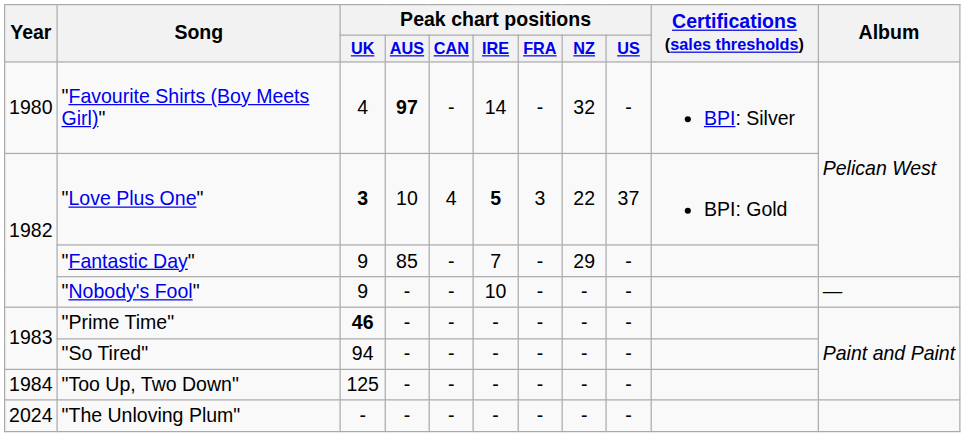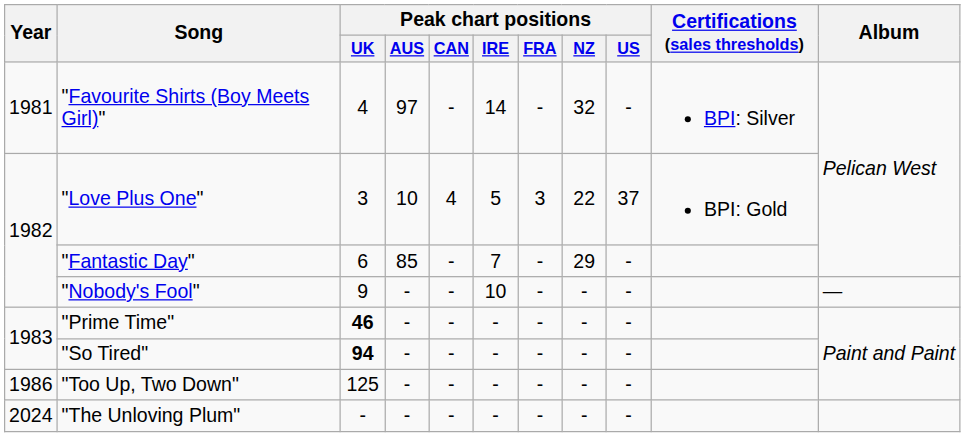 <table class="wikitable" style=text-align:center;>
 <tr>
 <th rowspan="2">Year</th>
 <th rowspan="2" style="width:225px;">Song</th>
 <th colspan="7">Peak chart positions</th>
 <th width="130" rowspan="2"><a href='#'>Certifications</a><br><small>(<a href='#'>sales thresholds</a>)</small></th>
 <th rowspan="2">Album</th>
 </tr>
 <tr style="font-size:smaller;">
 <th width="30"><a href='#'>UK</a><br></th>
 <th width="30"><a href='#'>AUS</a><br></th>
 <th width="30"><a href='#'>CAN</a><br></th>
 <th width="30"><a href='#'>IRE</a><br></th>
 <th width="30"><a href='#'>FRA</a><br></th>
 <th width="30"><a href='#'>NZ</a><br></th>
 <th width="30"><a href='#'>US</a><br></th>
 </tr>
 <tr>
-<td>1980</td>
+<td>1981</td>
 <td align=left>"<a href='#'>Favourite Shirts (Boy Meets Girl)</a>"</td>
 <td>4</td>
-<td><strong>97</strong></td>
+<td>97</td>
 <td>-</td>
 <td>14</td>
 <td>-</td>
 <td>32</td>
 <td>-</td>
 <td align=left><br><ul><li><a href='#'>BPI</a>: Silver</li></ul></td>
 <td align=left rowspan="3"><em>Pelican West</em></td>
 </tr>
 <tr>
 <td rowspan="3">1982</td>
 <td align=left>"<a href='#'>Love Plus One</a>"</td>
-<td><strong>3</strong></td>
+<td>3</td>
 <td>10</td>
 <td>4</td>
-<td><strong>5</strong></td>
+<td>5</td>
 <td>3</td>
 <td>22</td>
 <td>37</td>
 <td align=left><br><ul><li>BPI: Gold</li></ul></td>
 </tr>
 <tr>
 <td align=left>"<a href='#'>Fantastic Day</a>"</td>
-<td>9</td>
+<td>6</td>
 <td>85</td>
 <td>-</td>
 <td>7</td>
 <td>-</td>
 <td>29</td>
 <td>-</td>
 <td></td>
 </tr>
 <tr>
 <td align=left>"<a href='#'>Nobody's Fool</a>"</td>
 <td>9</td>
 <td>-</td>
 <td>-</td>
 <td>10</td>
 <td>-</td>
 <td>-</td>
 <td>-</td>
 <td></td>
 <td align=left>—</td>
 </tr>
 <tr>
 <td rowspan="2">1983</td>
 <td align=left>"Prime Time"</td>
 <td><strong>46</strong></td>
 <td>-</td>
 <td>-</td>
 <td>-</td>
 <td>-</td>
 <td>-</td>
 <td>-</td>
 <td></td>
 <td align=left rowspan="3"><em>Paint and Paint</em></td>
 </tr>
 <tr>
 <td align=left>"So Tired"</td>
-<td>94</td>
+<td><strong>94</strong></td>
 <td>-</td>
 <td>-</td>
 <td>-</td>
 <td>-</td>
 <td>-</td>
 <td>-</td>
 <td></td>
 </tr>
 <tr>
-<td>1984</td>
+<td>1986</td>
 <td align=left>"Too Up, Two Down"</td>
 <td>125</td>
 <td>-</td>
 <td>-</td>
 <td>-</td>
 <td>-</td>
 <td>-</td>
 <td>-</td>
 <td></td>
 </tr>
 <tr>
 <td>2024</td>
 <td align=left>"The Unloving Plum"</td>
 <td>-</td>
 <td>-</td>
 <td>-</td>
 <td>-</td>
 <td>-</td>
 <td>-</td>
 <td>-</td>
 <td></td>
 </tr>
 </table>
